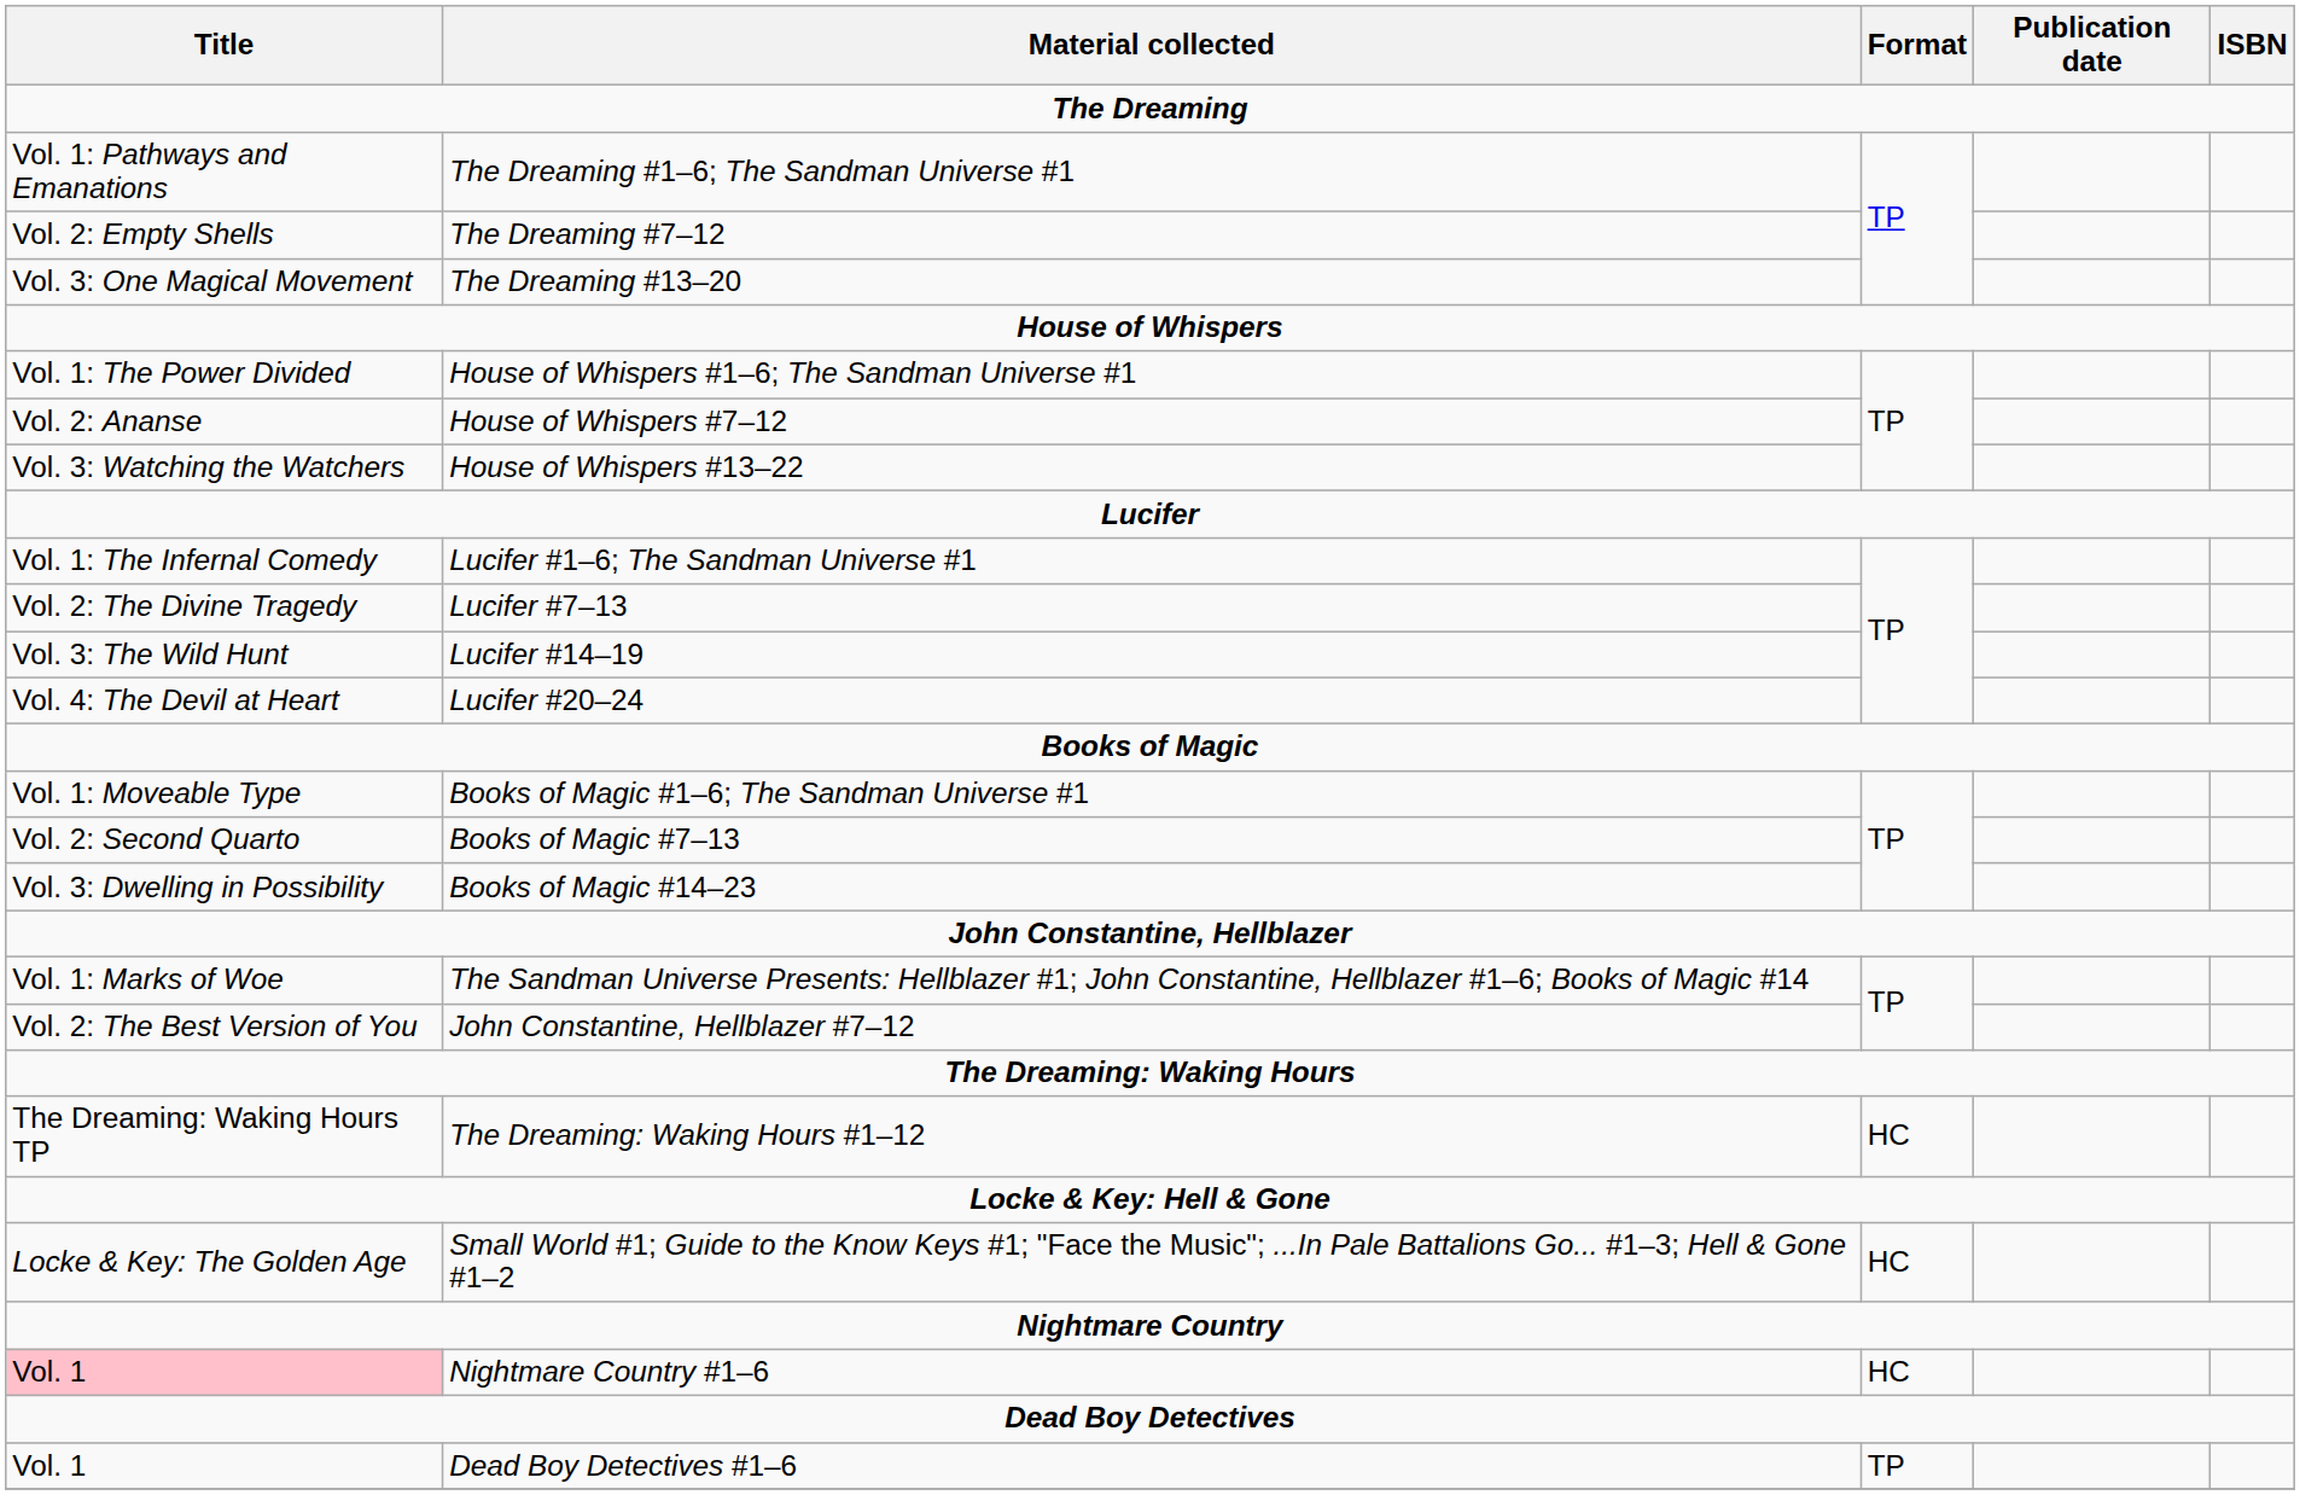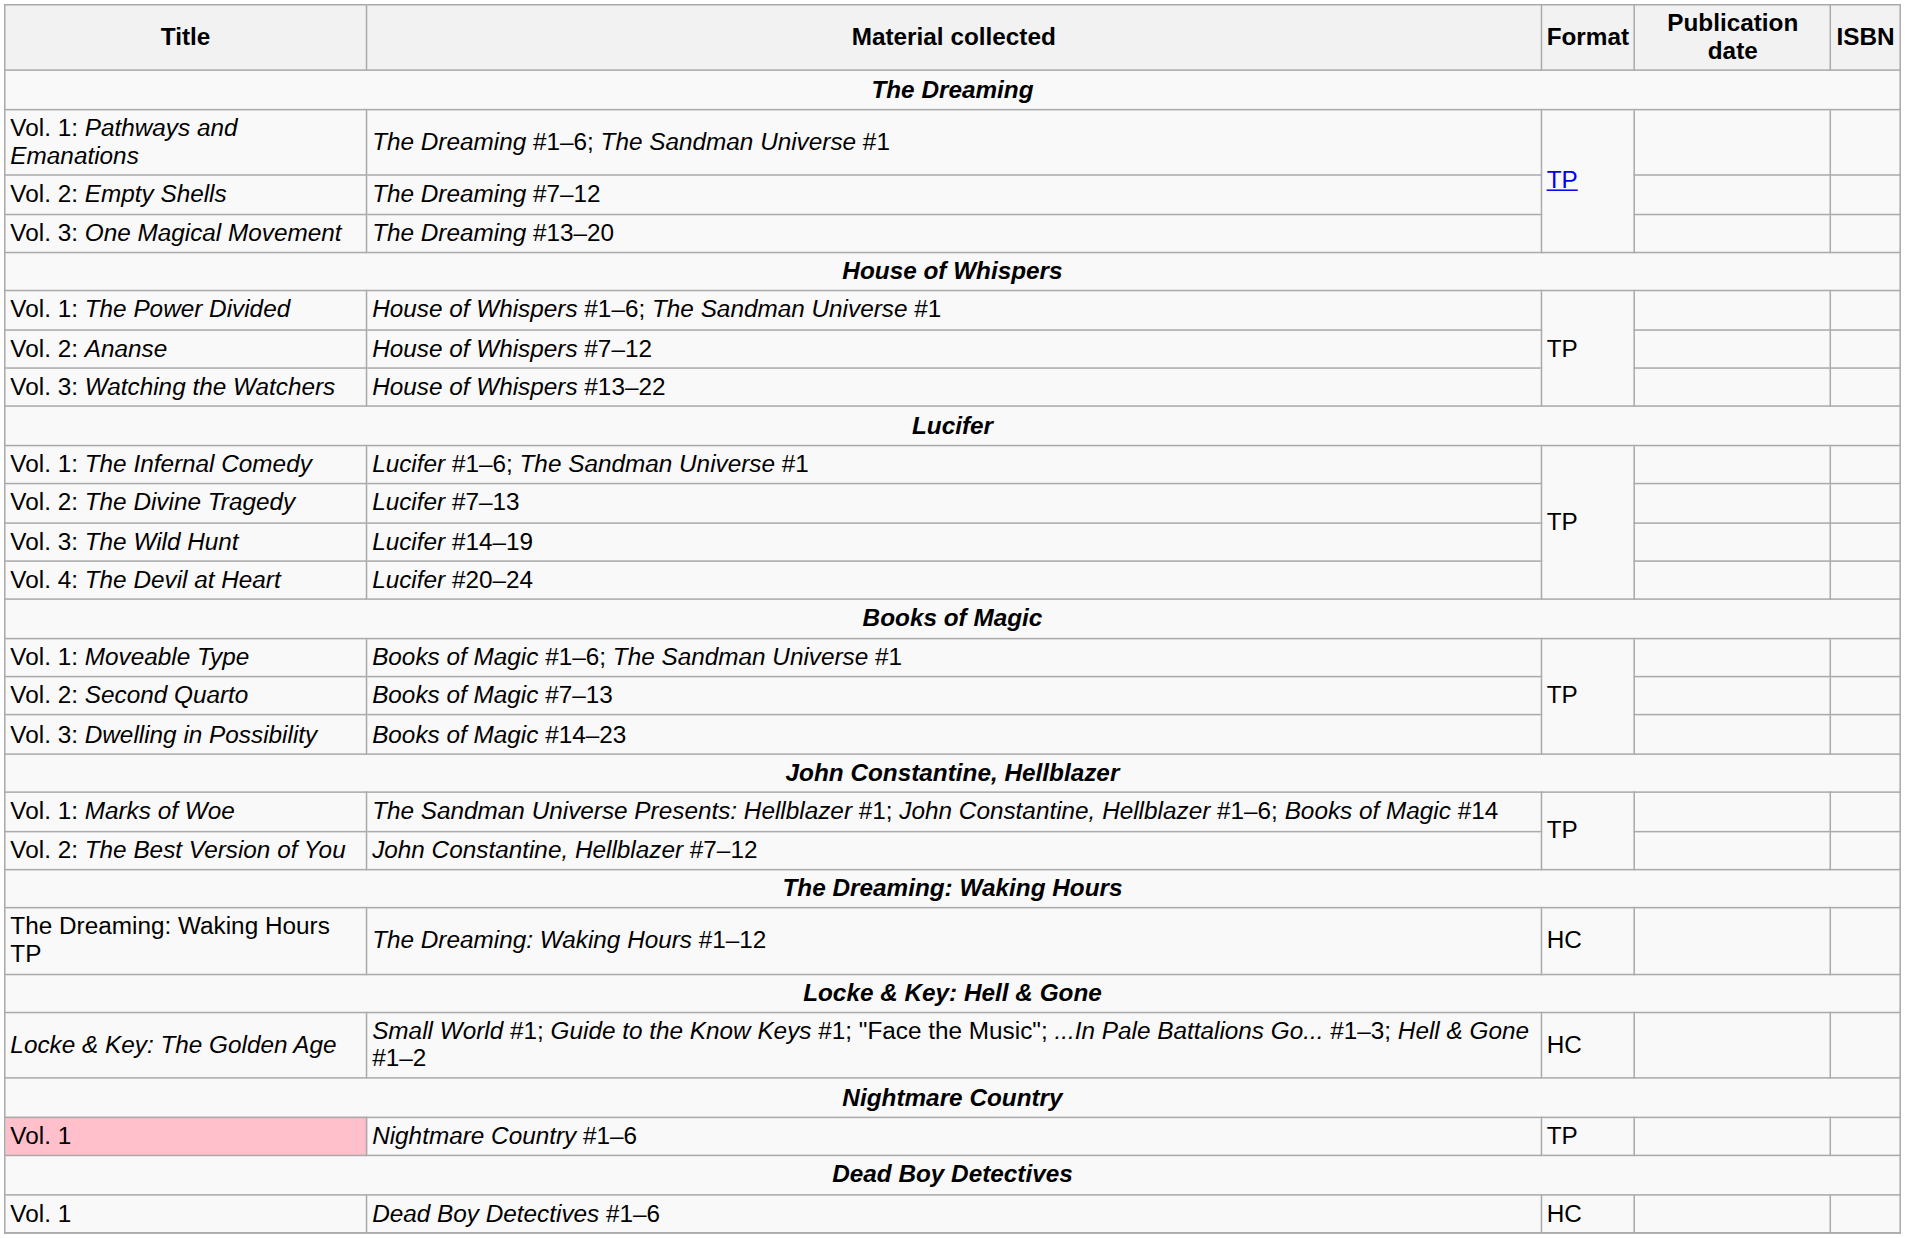 <table class="wikitable">
 <tr>
 <th>Title</th>
 <th>Material collected</th>
 <th>Format</th>
 <th>Publication date</th>
 <th>ISBN</th>
 </tr>
 <tr>
 <td colspan="5" align="center"><strong><em>The Dreaming</em></strong></td>
 </tr>
 <tr>
 <td>Vol. 1: <em>Pathways and Emanations</em></td>
 <td><em>The Dreaming</em> #1–6; <em>The Sandman Universe</em> #1</td>
 <td rowspan="3"><a href='#'>TP</a></td>
 <td></td>
 <td></td>
 </tr>
 <tr>
 <td>Vol. 2: <em>Empty Shells</em></td>
 <td><em>The Dreaming</em> #7–12</td>
 <td></td>
 <td></td>
 </tr>
 <tr>
 <td>Vol. 3: <em>One Magical Movement</em></td>
 <td><em>The Dreaming</em> #13–20</td>
 <td></td>
 <td></td>
 </tr>
 <tr>
 <td colspan="5" align="center"><strong><em>House of Whispers</em></strong></td>
 </tr>
 <tr>
 <td>Vol. 1: <em>The Power Divided</em></td>
 <td><em>House of Whispers</em> #1–6; <em>The Sandman Universe</em> #1</td>
 <td rowspan="3">TP</td>
 <td></td>
 <td></td>
 </tr>
 <tr>
 <td>Vol. 2: <em>Ananse</em></td>
 <td><em>House of Whispers</em> #7–12</td>
 <td></td>
 <td></td>
 </tr>
 <tr>
 <td>Vol. 3: <em>Watching the Watchers</em></td>
 <td><em>House of Whispers</em> #13–22</td>
 <td></td>
 <td></td>
 </tr>
 <tr>
 <td colspan="5" align="center"><strong><em>Lucifer</em></strong></td>
 </tr>
 <tr>
 <td>Vol. 1: <em>The Infernal Comedy</em></td>
 <td><em>Lucifer</em> #1–6; <em>The Sandman Universe</em> #1</td>
 <td rowspan="4">TP</td>
 <td></td>
 <td></td>
 </tr>
 <tr>
 <td>Vol. 2: <em>The Divine Tragedy</em></td>
 <td><em>Lucifer</em> #7–13</td>
 <td></td>
 <td></td>
 </tr>
 <tr>
 <td>Vol. 3: <em>The Wild Hunt</em></td>
 <td><em>Lucifer</em> #14–19</td>
 <td></td>
 <td></td>
 </tr>
 <tr>
 <td>Vol. 4: <em>The Devil at Heart</em></td>
 <td><em>Lucifer</em> #20–24</td>
 <td></td>
 <td></td>
 </tr>
 <tr>
 <td colspan="5" align="center"><strong><em>Books of Magic</em></strong></td>
 </tr>
 <tr>
 <td>Vol. 1: <em>Moveable Type</em></td>
 <td><em>Books of Magic</em> #1–6; <em>The Sandman Universe</em> #1</td>
 <td rowspan="3">TP</td>
 <td></td>
 <td></td>
 </tr>
 <tr>
 <td>Vol. 2: <em>Second Quarto</em></td>
 <td><em>Books of Magic</em> #7–13</td>
 <td></td>
 <td></td>
 </tr>
 <tr>
 <td>Vol. 3: <em>Dwelling in Possibility</em></td>
 <td><em>Books of Magic</em> #14–23</td>
 <td></td>
 <td></td>
 </tr>
 <tr>
 <td colspan="5" align="center"><strong><em>John Constantine, Hellblazer</em></strong></td>
 </tr>
 <tr>
 <td>Vol. 1: <em>Marks of Woe</em></td>
 <td><em>The Sandman Universe Presents: Hellblazer</em> #1; <em>John Constantine, Hellblazer</em> #1–6; <em>Books of Magic</em> #14</td>
 <td rowspan="2">TP</td>
 <td></td>
 <td></td>
 </tr>
 <tr>
 <td>Vol. 2: <em>The Best Version of You</em></td>
 <td><em>John Constantine, Hellblazer</em> #7–12</td>
 <td></td>
 <td></td>
 </tr>
 <tr>
 <td colspan="5" align="center"><strong><em>The Dreaming: Waking Hours</em></strong></td>
 </tr>
 <tr>
 <td>The Dreaming:  Waking Hours TP</td>
 <td><em>The Dreaming: Waking Hours</em> #1–12</td>
 <td rowspan="1">HC</td>
 <td></td>
 <td></td>
 </tr>
 <tr>
 <td colspan="5" align="center"><strong><em>Locke & Key: Hell & Gone</em></strong></td>
 </tr>
 <tr>
 <td><em>Locke & Key: The Golden Age</em></td>
 <td><em>Small World</em> #1; <em>Guide to the Know Keys</em> #1; "Face the Music"; <em>...In Pale Battalions Go...</em> #1–3; <em>Hell & Gone</em> #1–2</td>
 <td rowspan="1">HC</td>
 <td></td>
 <td></td>
 </tr>
 <tr>
 <td colspan="5" align="center"><strong><em>Nightmare Country</em></strong></td>
 </tr>
 <tr>
 <td style="background: pink;">Vol. 1</td>
 <td><em>Nightmare Country</em> #1–6</td>
-<td rowspan="1">HC</td>
+<td rowspan="1">TP</td>
 <td></td>
 <td></td>
 </tr>
 <tr>
 <td colspan="5" align="center"><strong><em>Dead Boy Detectives</em></strong></td>
 </tr>
 <tr>
 <td>Vol. 1</td>
 <td><em>Dead Boy Detectives</em> #1–6</td>
-<td rowspan="1">TP</td>
+<td rowspan="1">HC</td>
 <td></td>
 <td></td>
 </tr>
 <tr>
 </tr>
 </table>
